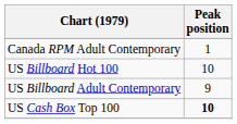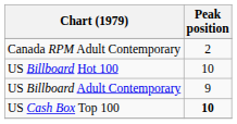 <table class="wikitable sortable">
 <tr>
 <th align="left">Chart (1979)</th>
 <th align="left">Peak<br>position</th>
 </tr>
 <tr>
 </tr>
 <tr>
 <td>Canada <em>RPM</em> Adult Contemporary</td>
-<td style="text-align:center;">1</td>
+<td style="text-align:center;">2</td>
 </tr>
 <tr>
 <td align="left">US <em><a href='#'>Billboard</a></em> <a href='#'>Hot 100</a></td>
 <td style="text-align:center;">10</td>
 </tr>
 <tr>
 <td align="left">US <em>Billboard</em> <a href='#'>Adult Contemporary</a></td>
 <td style="text-align:center;">9</td>
 </tr>
 <tr>
 <td align="left">US <em><a href='#'>Cash Box</a></em> Top 100</td>
 <td style="text-align:center;"><strong>10</strong></td>
 </tr>
 <tr>
 </tr>
 </table>
